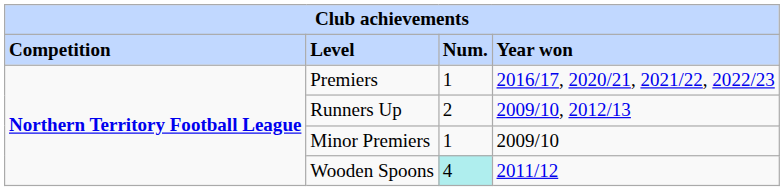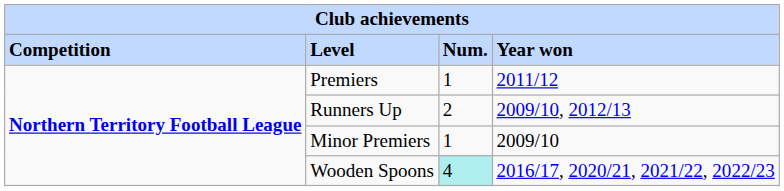 <table class="wikitable">
 <tr style="background:#C1D8FF;">
 <td colspan="4" style="text-align:center;"><strong>Club achievements</strong></td>
 </tr>
 <tr style="background:#C1D8FF;">
 <td><strong>Competition</strong></td>
 <td><strong>Level</strong></td>
 <td><strong>Num.</strong></td>
 <td><strong>Year won</strong></td>
 </tr>
 <tr>
 <td rowspan="4"><strong><a href='#'>Northern Territory Football League</a></strong></td>
 <td>Premiers</td>
 <td>1</td>
-<td><a href='#'>2016/17</a>, <a href='#'>2020/21</a>, <a href='#'>2021/22</a>, <a href='#'>2022/23</a></td>
+<td><a href='#'>2011/12</a></td>
 </tr>
 <tr>
 <td>Runners Up</td>
 <td>2</td>
 <td><a href='#'>2009/10</a>, <a href='#'>2012/13</a></td>
 </tr>
 <tr>
 <td>Minor Premiers</td>
 <td>1</td>
 <td>2009/10</td>
 </tr>
 <tr>
 <td>Wooden Spoons</td>
 <td style="background: paleturquoise;">4</td>
-<td><a href='#'>2011/12</a></td>
+<td><a href='#'>2016/17</a>, <a href='#'>2020/21</a>, <a href='#'>2021/22</a>, <a href='#'>2022/23</a></td>
 </tr>
 </table>
